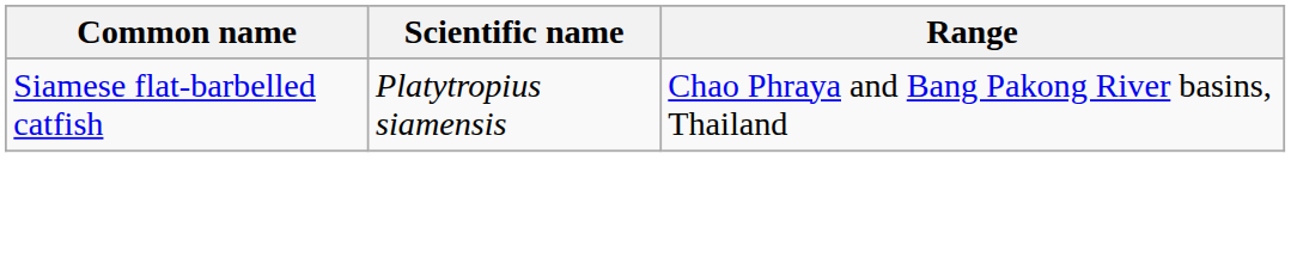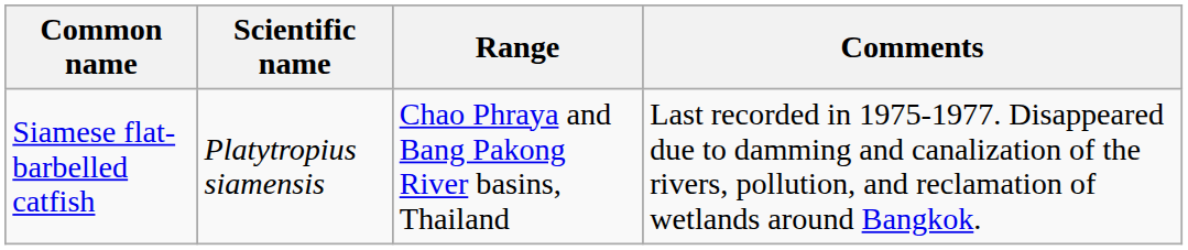 <table class="wikitable">
 <tr>
 <th>Common name</th>
 <th>Scientific name</th>
 <th>Range</th>
+<th class="unsortable">Comments</th>
 </tr>
 <tr>
 <td><a href='#'>Siamese flat-barbelled catfish</a></td>
 <td><em>Platytropius siamensis</em></td>
 <td><a href='#'>Chao Phraya</a> and <a href='#'>Bang Pakong River</a> basins, Thailand</td>
+<td>Last recorded in 1975-1977. Disappeared due to damming and canalization of the rivers, pollution, and reclamation of wetlands around <a href='#'>Bangkok</a>.</td>
 </tr>
 </table>
